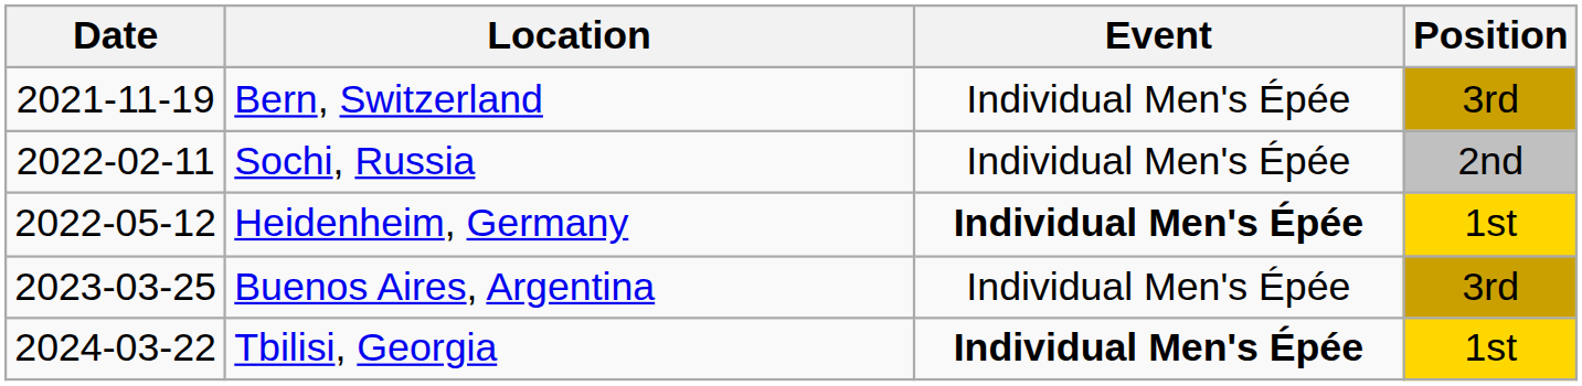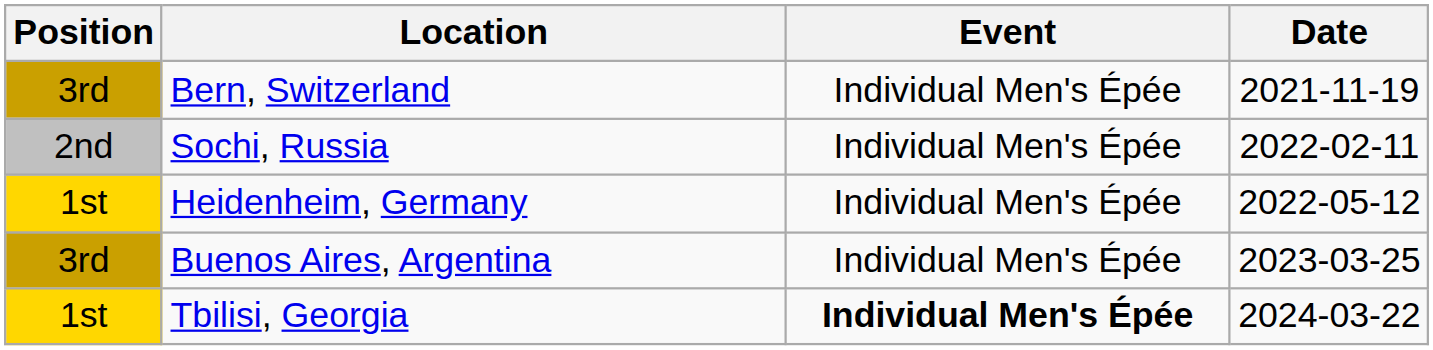 <table class="wikitable" style="text-align:center;">
 <tr>
-<th>Date</th>
+<th>Position</th>
 <th style="width:17em">Location</th>
 <th style="width:12em">Event</th>
-<th>Position</th>
+<th>Date</th>
 </tr>
 <tr>
-<td>2021-11-19</td>
+<td bgcolor="caramel">3rd</td>
 <td align="left"> <a href='#'>Bern</a>, <a href='#'>Switzerland</a></td>
 <td>Individual Men's Épée</td>
-<td bgcolor="caramel">3rd</td>
+<td>2021-11-19</td>
 </tr>
 <tr>
-<td>2022-02-11</td>
+<td bgcolor="silver">2nd</td>
 <td align="left"> <a href='#'>Sochi</a>, <a href='#'>Russia</a></td>
 <td>Individual Men's Épée</td>
-<td bgcolor="silver">2nd</td>
+<td>2022-02-11</td>
 </tr>
 <tr>
+<td bgcolor="gold">1st</td>
+<td align="left"> <a href='#'>Heidenheim</a>, <a href='#'>Germany</a></td>
+<td>Individual Men's Épée</td>
 <td>2022-05-12</td>
-<td align="left"> <a href='#'>Heidenheim</a>, <a href='#'>Germany</a></td>
-<td><strong>Individual Men's Épée</strong></td>
-<td bgcolor="gold">1st</td>
 </tr>
 <tr>
-<td>2023-03-25</td>
+<td bgcolor="caramel">3rd</td>
 <td align="left"> <a href='#'>Buenos Aires</a>, <a href='#'>Argentina</a></td>
 <td>Individual Men's Épée</td>
-<td bgcolor="caramel">3rd</td>
+<td>2023-03-25</td>
 </tr>
 <tr>
-<td>2024-03-22</td>
+<td bgcolor="gold">1st</td>
 <td align="left"> <a href='#'>Tbilisi</a>, <a href='#'>Georgia</a></td>
 <td><strong>Individual Men's Épée</strong></td>
-<td bgcolor="gold">1st</td>
+<td>2024-03-22</td>
 </tr>
 </table>
